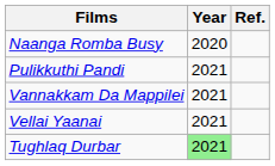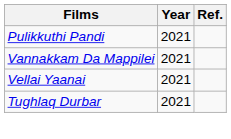 <table class="wikitable">
 <tr>
 <th>Films</th>
 <th>Year</th>
 <th>Ref.</th>
-</tr>
-<tr>
-<td><em><a href='#'>Naanga Romba Busy</a></em></td>
-<td>2020</td>
-<td></td>
 </tr>
 <tr>
 <td><em><a href='#'>Pulikkuthi Pandi</a></em></td>
 <td>2021</td>
 <td></td>
 </tr>
 <tr>
 <td><em><a href='#'>Vannakkam Da Mappilei</a></em></td>
 <td>2021</td>
 <td></td>
 </tr>
 <tr>
 <td><em><a href='#'>Vellai Yaanai</a></em></td>
 <td>2021</td>
 <td></td>
 </tr>
 <tr>
 <td><em><a href='#'>Tughlaq Durbar</a></em></td>
-<td style="background: lightgreen;">2021</td>
+<td>2021</td>
 <td></td>
 </tr>
 </table>
